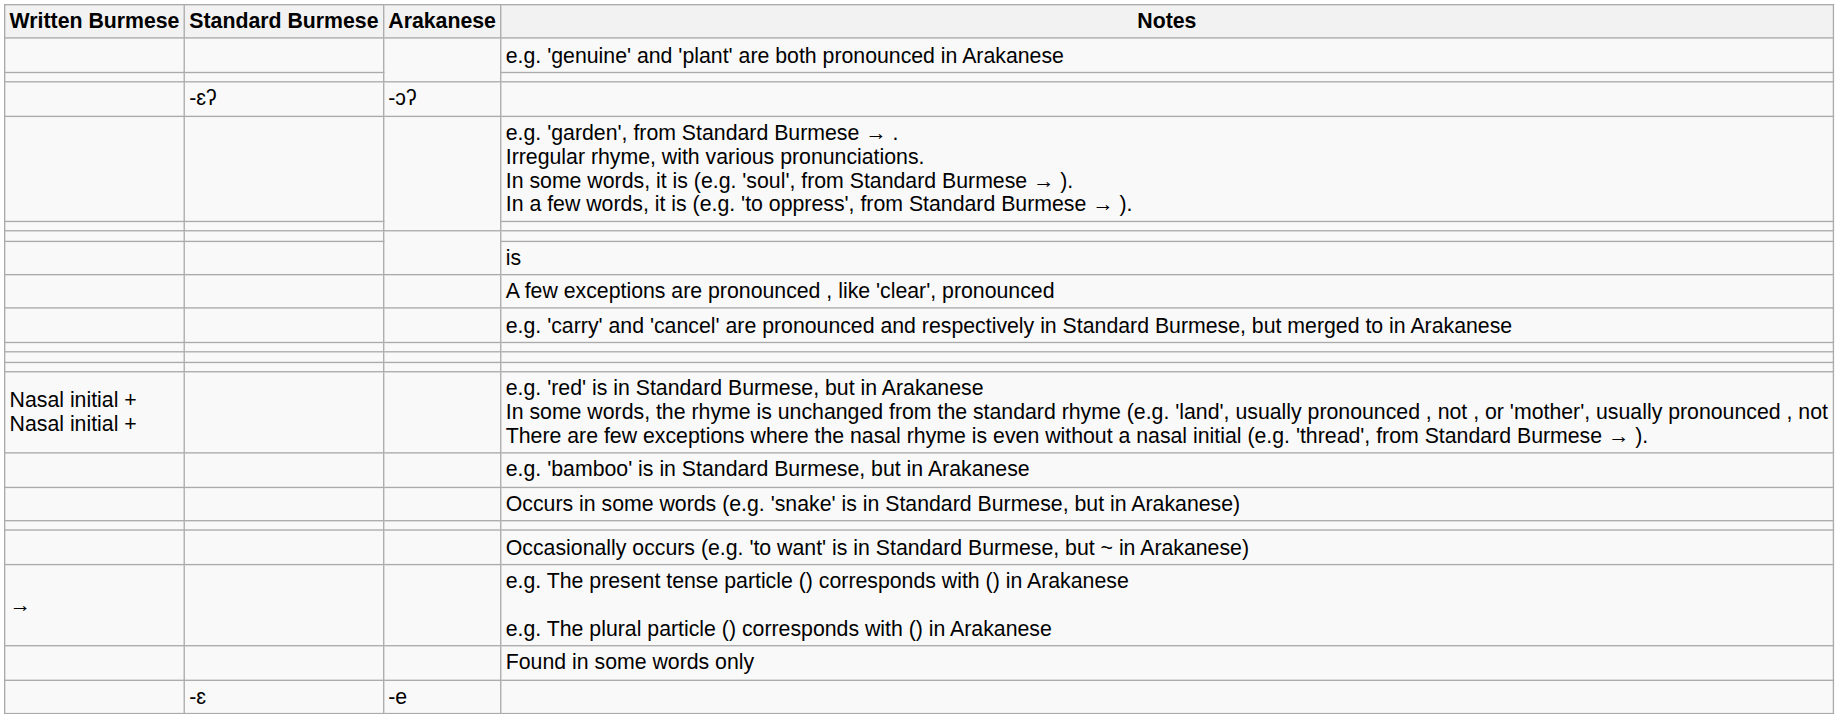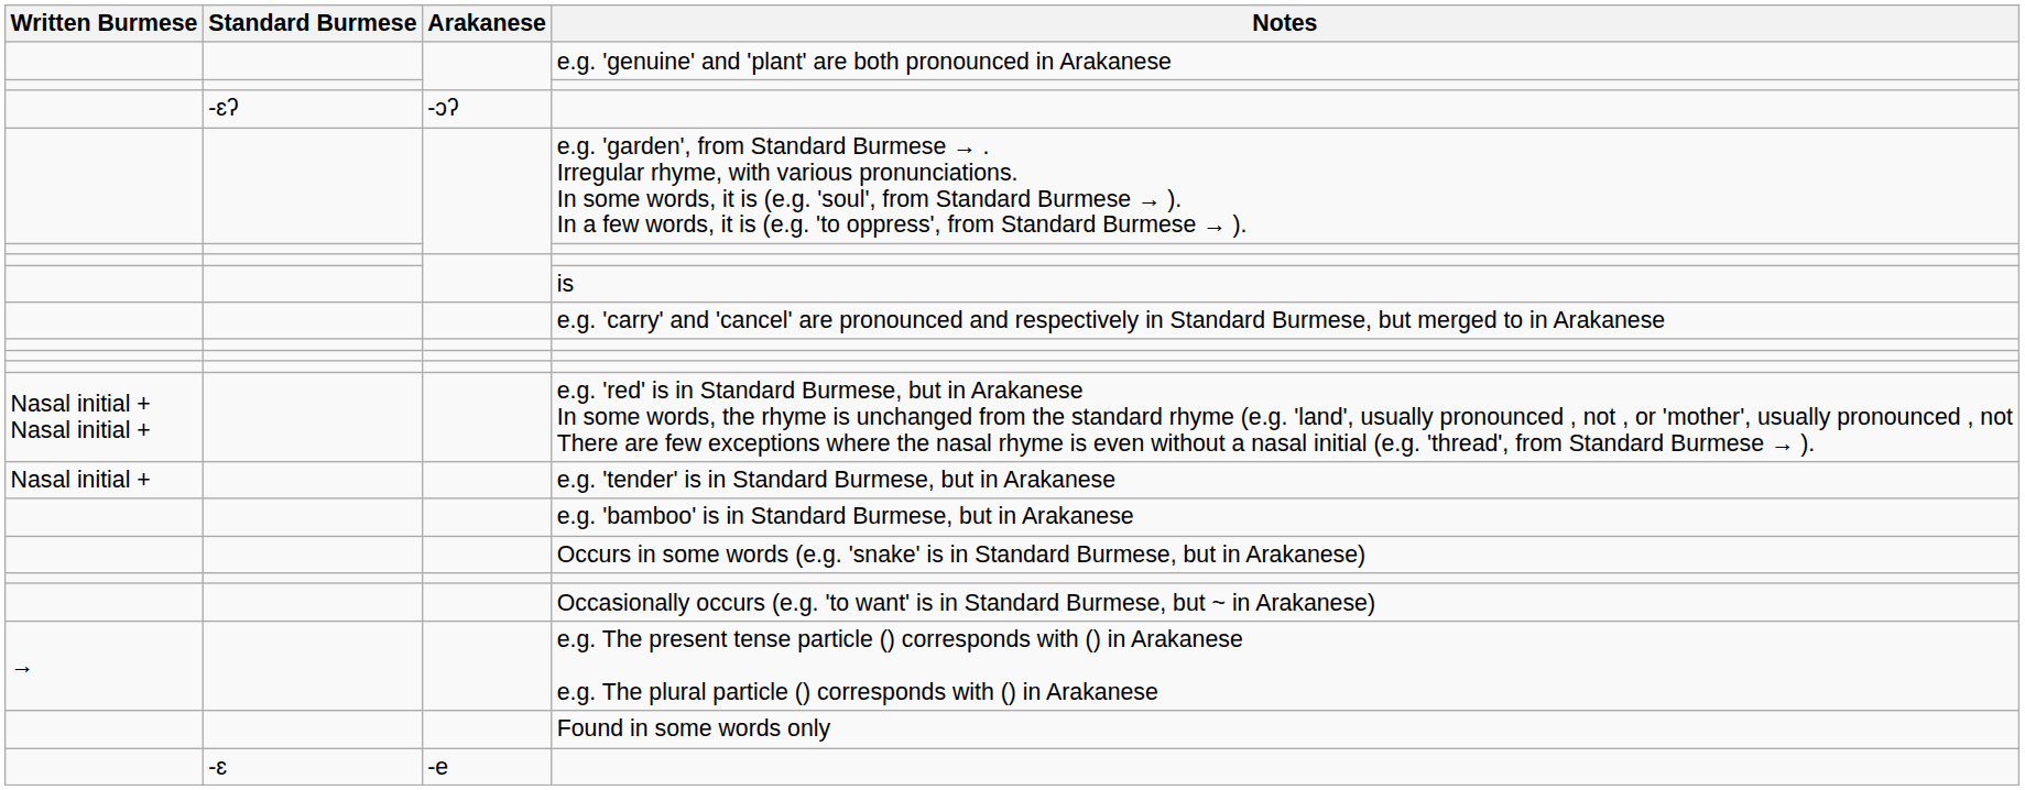 <table class="wikitable">
 <tr>
 <th>Written Burmese</th>
 <th>Standard Burmese</th>
 <th>Arakanese</th>
 <th>Notes</th>
 </tr>
 <tr>
 <td></td>
 <td></td>
 <td rowspan="2"></td>
 <td>e.g.  'genuine' and  'plant' are both pronounced  in Arakanese</td>
 </tr>
 <tr>
 <td></td>
 <td></td>
 <td></td>
 </tr>
 <tr>
 <td></td>
 <td>-ɛʔ</td>
 <td>-ɔʔ</td>
 <td></td>
 </tr>
 <tr>
 <td></td>
 <td></td>
 <td rowspan="2"></td>
 <td>e.g.  'garden', from Standard Burmese  → .<br>Irregular rhyme, with various pronunciations.<br>In some words, it is  (e.g.  'soul', from Standard Burmese  → ).<br>In a few words, it is  (e.g.  'to oppress', from Standard Burmese  → ).</td>
 </tr>
 <tr>
 <td></td>
 <td></td>
 <td></td>
 </tr>
 <tr>
 <td></td>
 <td></td>
 <td rowspan="2"></td>
 <td></td>
 </tr>
 <tr>
 <td></td>
 <td></td>
 <td> is </td>
 </tr>
 <tr>
 <td></td>
 <td></td>
 <td></td>
-<td>A few exceptions are pronounced , like  'clear', pronounced </td>
-</tr>
-<tr>
-<td></td>
-<td></td>
-<td></td>
 <td>e.g.  'carry' and  'cancel' are pronounced  and  respectively in Standard Burmese, but merged to  in Arakanese</td>
 </tr>
 <tr>
 <td></td>
 <td></td>
 <td></td>
 <td></td>
 </tr>
 <tr>
 <td></td>
 <td></td>
 <td></td>
 <td></td>
 </tr>
 <tr>
 <td></td>
 <td></td>
 <td></td>
 <td></td>
 </tr>
 <tr>
 <td>Nasal initial + <br>Nasal initial + </td>
 <td></td>
 <td></td>
 <td>e.g.  'red' is  in Standard Burmese, but  in Arakanese<br>In some words, the rhyme is unchanged from the standard rhyme (e.g.  'land', usually pronounced , not , or  'mother', usually pronounced , not <br>There are few exceptions where the nasal rhyme is  even without a nasal initial  (e.g.  'thread', from Standard Burmese  → ).</td>
+</tr>
+<tr>
+<td>Nasal initial + </td>
+<td></td>
+<td></td>
+<td>e.g.  'tender' is  in Standard Burmese, but  in Arakanese</td>
 </tr>
 <tr>
 <td></td>
 <td></td>
 <td></td>
 <td>e.g.  'bamboo' is  in Standard Burmese, but  in Arakanese</td>
 </tr>
 <tr>
 <td></td>
 <td></td>
 <td></td>
 <td>Occurs in some words (e.g.  'snake' is  in Standard Burmese, but  in Arakanese)</td>
 </tr>
 <tr>
 <td></td>
 <td></td>
 <td></td>
 <td></td>
 </tr>
 <tr>
 <td></td>
 <td></td>
 <td></td>
 <td>Occasionally occurs (e.g.  'to want' is  in Standard Burmese, but ~ in Arakanese)</td>
 </tr>
 <tr>
 <td> →  </td>
 <td></td>
 <td></td>
 <td>e.g. The present tense particle  () corresponds with  () in Arakanese<br><br>e.g. The plural particle  () corresponds with  () in Arakanese<br></td>
 </tr>
 <tr>
 <td></td>
 <td></td>
 <td></td>
 <td>Found in some words only</td>
 </tr>
 <tr>
 <td></td>
 <td>-ɛ</td>
 <td>-e</td>
 <td></td>
 </tr>
 </table>
